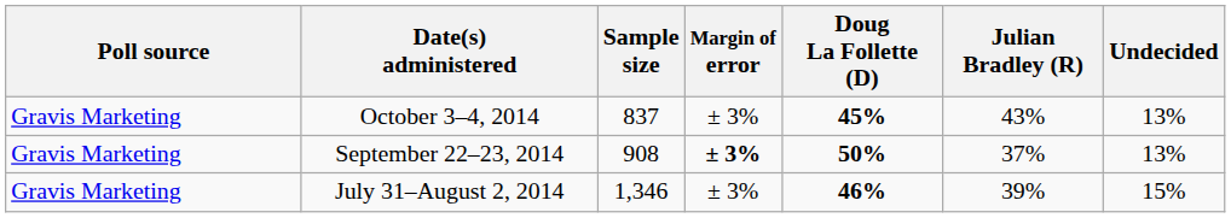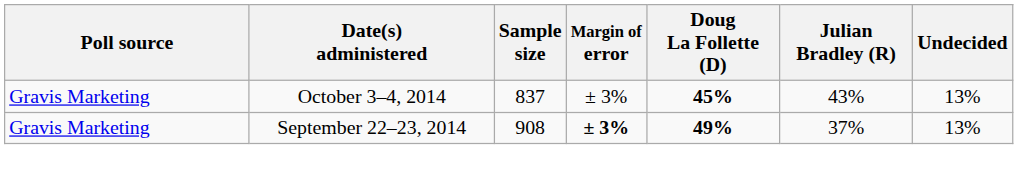 <table class="wikitable">
 <tr>
 <th style="width:190px;">Poll source</th>
 <th style="width:190px;">Date(s)<br>administered</th>
 <th class="small">Sample<br>size</th>
 <th><small>Margin of</small><br>error</th>
 <th style="width:100px;">Doug<br>La Follette (D)</th>
 <th style="width:100px;">Julian<br>Bradley (R)</th>
 <th style="width:40px;">Undecided</th>
 </tr>
 <tr>
 <td><a href='#'>Gravis Marketing</a></td>
 <td style="text-align:center;">October 3–4, 2014</td>
 <td style="text-align:center;">837</td>
 <td style="text-align:center;">± 3%</td>
 <td align="center" ><strong>45%</strong></td>
 <td style="text-align:center;">43%</td>
 <td style="text-align:center;">13%</td>
 </tr>
 <tr>
 <td><a href='#'>Gravis Marketing</a></td>
 <td style="text-align:center;">September 22–23, 2014</td>
 <td style="text-align:center;">908</td>
 <td style="text-align:center;"><strong>± 3%</strong></td>
-<td align="center" ><strong>50%</strong></td>
+<td align="center" ><strong>49%</strong></td>
 <td style="text-align:center;">37%</td>
 <td style="text-align:center;">13%</td>
 </tr>
-<tr>
-<td><a href='#'>Gravis Marketing</a></td>
-<td style="text-align:center;">July 31–August 2, 2014</td>
-<td style="text-align:center;">1,346</td>
-<td style="text-align:center;">± 3%</td>
-<td align="center" ><strong>46%</strong></td>
-<td style="text-align:center;">39%</td>
-<td style="text-align:center;">15%</td>
-</tr>
 </table>
